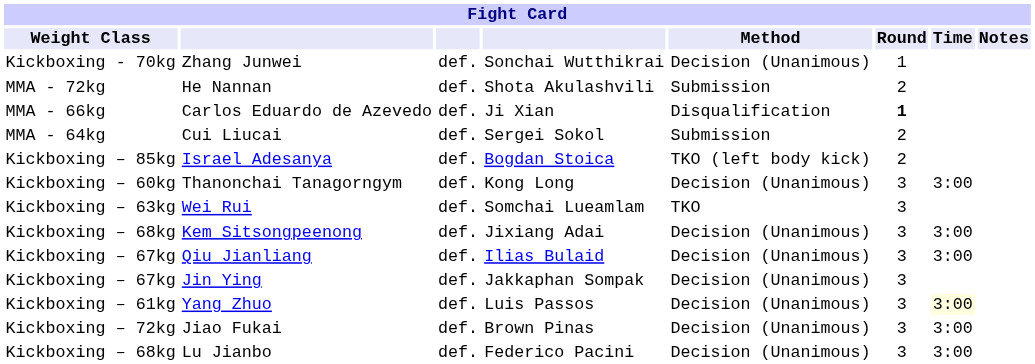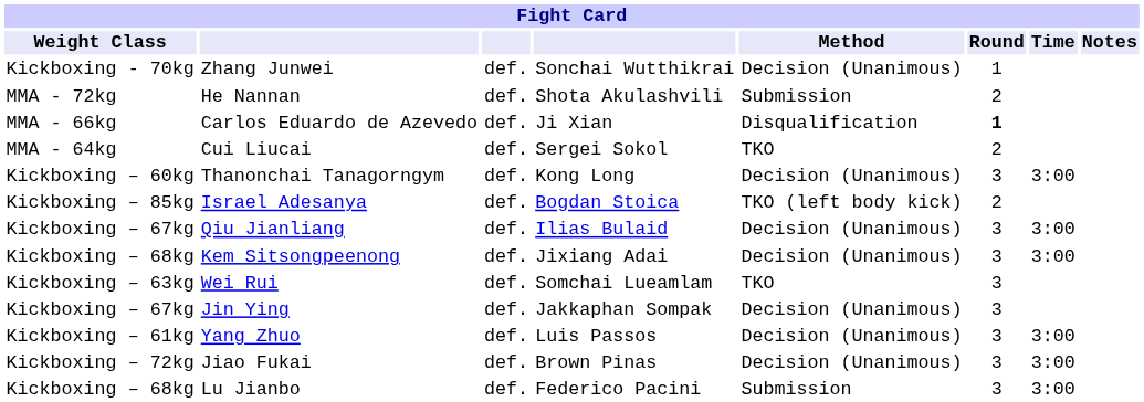 <table class="toccolours" style="font-size: 85%;">
 <tr>
 <th colspan="8" style="background-color: #ccf; color: #000080; text-align: center;"><strong>Fight Card</strong></th>
 </tr>
 <tr>
 <th colspan="1" style="background-color: #E6E8FA; color: #000000; text-align: center;">Weight Class</th>
 <th colspan="1" style="background-color: #E6E8FA; color: #000000; text-align: center;"></th>
 <th colspan="1" style="background-color: #E6E8FA; color: #000000; text-align: center;"></th>
 <th colspan="1" style="background-color: #E6E8FA; color: #000000; text-align: center;"></th>
 <th colspan="1" style="background-color: #E6E8FA; color: #000000; text-align: center;">Method</th>
 <th colspan="1" style="background-color: #E6E8FA; color: #000000; text-align: center;">Round</th>
 <th colspan="1" style="background-color: #E6E8FA; color: #000000; text-align: center;">Time</th>
 <th colspan="1" style="background-color: #E6E8FA; color: #000000; text-align: center;">Notes</th>
 </tr>
 <tr>
 <td>Kickboxing - 70kg</td>
 <td> Zhang Junwei</td>
 <td align=center>def.</td>
 <td> Sonchai Wutthikrai</td>
 <td>Decision (Unanimous)</td>
 <td align=center>1</td>
 <td align=center></td>
 <td></td>
 </tr>
 <tr>
 <td>MMA - 72kg</td>
 <td> He Nannan</td>
 <td align=center>def.</td>
 <td> Shota Akulashvili</td>
 <td>Submission</td>
 <td align=center>2</td>
 <td align=center></td>
 <td></td>
 </tr>
 <tr>
 <td>MMA - 66kg</td>
 <td> Carlos Eduardo de Azevedo</td>
 <td align=center>def.</td>
 <td> Ji Xian</td>
 <td>Disqualification</td>
 <td align=center><strong>1</strong></td>
 <td align=center></td>
 <td></td>
 </tr>
 <tr>
 <td>MMA - 64kg</td>
 <td> Cui Liucai</td>
 <td align=center>def.</td>
 <td> Sergei Sokol</td>
-<td>Submission</td>
-<td align=center>2</td>
-<td align=center></td>
-<td></td>
-</tr>
-<tr>
-<td>Kickboxing – 85kg</td>
-<td> <a href='#'>Israel Adesanya</a></td>
-<td align=center>def.</td>
-<td> <a href='#'>Bogdan Stoica</a></td>
-<td>TKO (left body kick)</td>
+<td>TKO</td>
 <td align=center>2</td>
 <td align=center></td>
 <td></td>
 </tr>
 <tr>
 <td>Kickboxing – 60kg</td>
 <td> Thanonchai Tanagorngym</td>
 <td align=center>def.</td>
 <td> Kong Long</td>
 <td>Decision (Unanimous)</td>
 <td align=center>3</td>
 <td align=center>3:00</td>
 <td></td>
 </tr>
 <tr>
-<td>Kickboxing – 63kg</td>
-<td> <a href='#'>Wei Rui</a></td>
+<td>Kickboxing – 85kg</td>
+<td> <a href='#'>Israel Adesanya</a></td>
 <td align=center>def.</td>
-<td> Somchai Lueamlam</td>
-<td>TKO</td>
+<td> <a href='#'>Bogdan Stoica</a></td>
+<td>TKO (left body kick)</td>
+<td align=center>2</td>
+<td align=center></td>
+<td></td>
+</tr>
+<tr>
+<td>Kickboxing – 67kg</td>
+<td> <a href='#'>Qiu Jianliang</a></td>
+<td align=center>def.</td>
+<td> <a href='#'>Ilias Bulaid</a></td>
+<td>Decision (Unanimous)</td>
 <td align=center>3</td>
-<td align=center></td>
+<td align=center>3:00</td>
 <td></td>
 </tr>
 <tr>
 <td>Kickboxing – 68kg</td>
 <td> <a href='#'>Kem Sitsongpeenong</a></td>
 <td align=center>def.</td>
 <td> Jixiang Adai</td>
 <td>Decision (Unanimous)</td>
 <td align=center>3</td>
 <td align=center>3:00</td>
 <td></td>
 </tr>
 <tr>
-<td>Kickboxing – 67kg</td>
-<td> <a href='#'>Qiu Jianliang</a></td>
+<td>Kickboxing – 63kg</td>
+<td> <a href='#'>Wei Rui</a></td>
 <td align=center>def.</td>
-<td> <a href='#'>Ilias Bulaid</a></td>
-<td>Decision (Unanimous)</td>
+<td> Somchai Lueamlam</td>
+<td>TKO</td>
 <td align=center>3</td>
-<td align=center>3:00</td>
+<td align=center></td>
 <td></td>
 </tr>
 <tr>
 <td>Kickboxing – 67kg</td>
 <td> <a href='#'>Jin Ying</a></td>
 <td align=center>def.</td>
 <td> Jakkaphan Sompak</td>
 <td>Decision (Unanimous)</td>
 <td align=center>3</td>
 <td align=center></td>
 <td></td>
 </tr>
 <tr>
 <td>Kickboxing – 61kg</td>
 <td> <a href='#'>Yang Zhuo</a></td>
 <td align=center>def.</td>
 <td> Luis Passos</td>
 <td>Decision (Unanimous)</td>
 <td align=center>3</td>
-<td align=center style="background: lightyellow;">3:00</td>
+<td align=center>3:00</td>
 <td></td>
 </tr>
 <tr>
 <td>Kickboxing – 72kg</td>
 <td> Jiao Fukai</td>
 <td align=center>def.</td>
 <td> Brown Pinas</td>
 <td>Decision (Unanimous)</td>
 <td align=center>3</td>
 <td align=center>3:00</td>
 <td></td>
 </tr>
 <tr>
 <td>Kickboxing – 68kg</td>
 <td> Lu Jianbo</td>
 <td align=center>def.</td>
 <td> Federico Pacini</td>
-<td>Decision (Unanimous)</td>
+<td>Submission</td>
 <td align=center>3</td>
 <td align=center>3:00</td>
 <td></td>
 </tr>
 <tr>
 </tr>
 </table>
